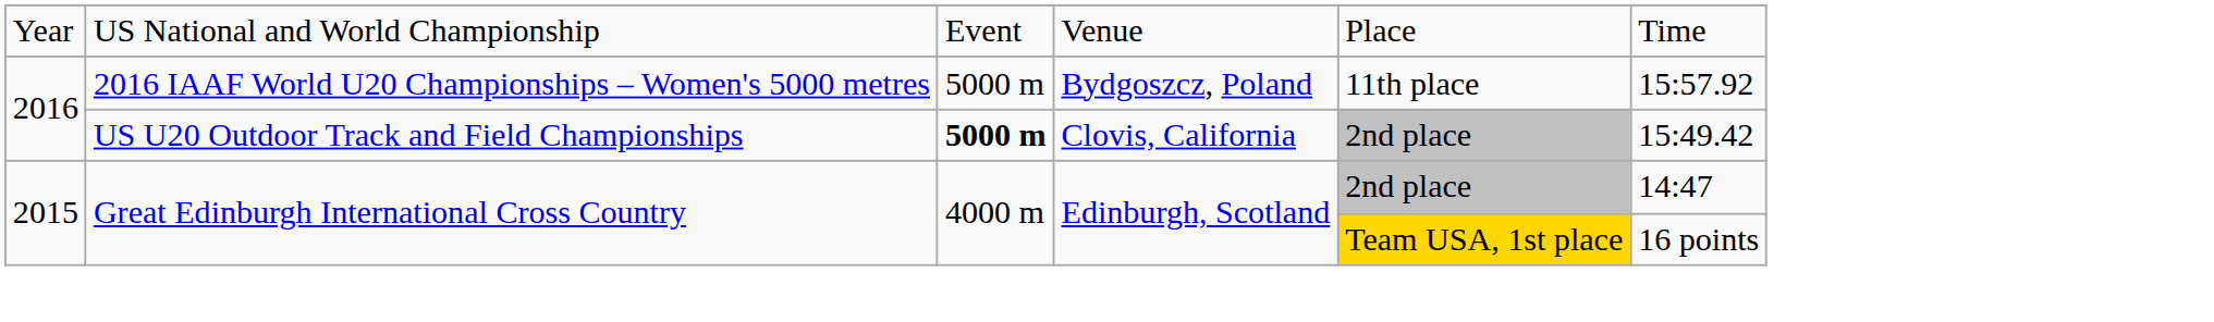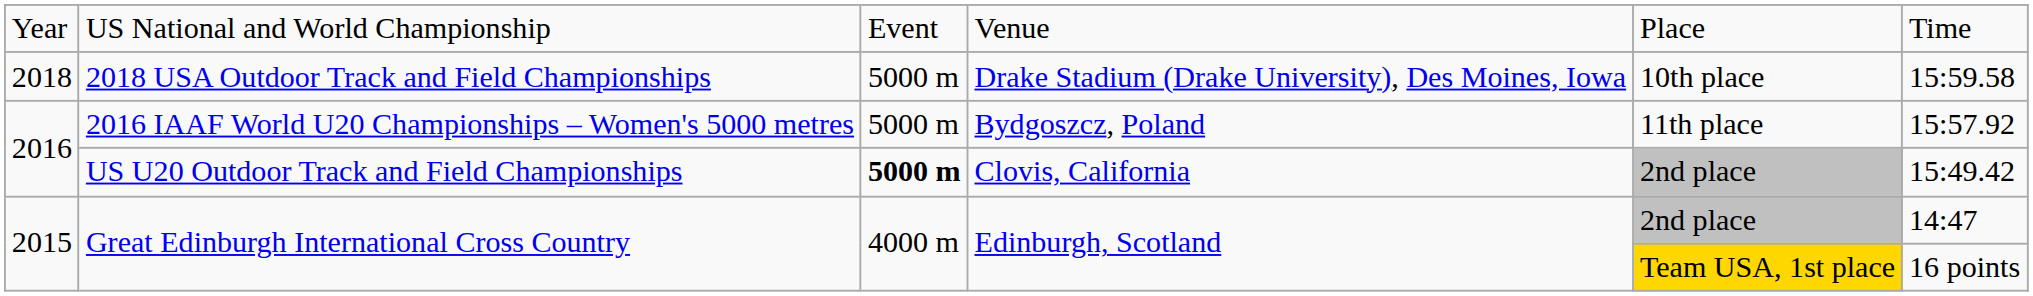 <table class="wikitable">
 <tr>
 <td>Year</td>
 <td>US National and World Championship</td>
 <td>Event</td>
 <td>Venue</td>
 <td>Place</td>
 <td>Time</td>
+</tr>
+<tr>
+<td>2018</td>
+<td><a href='#'>2018 USA Outdoor Track and Field Championships</a></td>
+<td>5000 m</td>
+<td><a href='#'>Drake Stadium (Drake University)</a>, <a href='#'>Des Moines, Iowa</a></td>
+<td>10th place</td>
+<td>15:59.58</td>
 </tr>
 <tr>
 <td rowspan=2>2016</td>
 <td><a href='#'>2016 IAAF World U20 Championships – Women's 5000 metres</a></td>
 <td>5000 m</td>
 <td><a href='#'>Bydgoszcz</a>, <a href='#'>Poland</a></td>
 <td>11th place</td>
 <td>15:57.92</td>
 </tr>
 <tr>
 <td><a href='#'>US U20 Outdoor Track and Field Championships</a></td>
 <td><strong>5000 m</strong></td>
 <td><a href='#'>Clovis, California</a></td>
 <td bgcolor="silver">2nd place</td>
 <td>15:49.42</td>
 </tr>
 <tr>
 <td rowspan=2>2015</td>
 <td rowspan=2><a href='#'>Great Edinburgh International Cross Country</a></td>
 <td rowspan=2>4000 m</td>
 <td rowspan=2><a href='#'>Edinburgh, Scotland</a></td>
 <td bgcolor="silver">2nd place</td>
 <td>14:47</td>
 </tr>
 <tr>
 <td bgcolor="gold">Team USA, 1st place</td>
 <td>16 points</td>
 </tr>
 </table>
